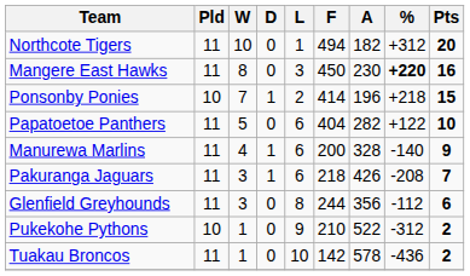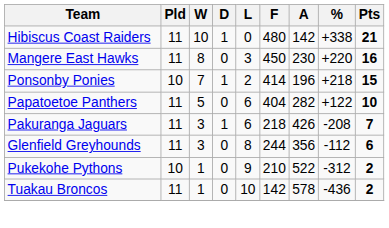 <table class="wikitable" style="text-align:center;">
 <tr>
 <th width=175>Team</th>
 <th width=20 abbr="Played">Pld</th>
 <th width=20 abbr="Won">W</th>
 <th width=20 abbr="Drawn">D</th>
 <th width=20 abbr="Lost">L</th>
 <th width=20 abbr="For">F</th>
 <th width=20 abbr="Against">A</th>
 <th width=20 abbr="Points">%</th>
 <th width=20 abbr="Points">Pts</th>
 </tr>
 <tr>
-<td style="text-align:left;"><a href='#'>Northcote Tigers</a></td>
+<td style="text-align:left;"><a href='#'>Hibiscus Coast Raiders</a></td>
 <td>11</td>
 <td>10</td>
+<td>1</td>
 <td>0</td>
-<td>1</td>
-<td>494</td>
-<td>182</td>
-<td>+312</td>
-<td><strong>20</strong></td>
+<td>480</td>
+<td>142</td>
+<td>+338</td>
+<td><strong>21</strong></td>
 </tr>
 <tr>
 <td style="text-align:left;"><a href='#'>Mangere East Hawks</a></td>
 <td>11</td>
 <td>8</td>
 <td>0</td>
 <td>3</td>
 <td>450</td>
 <td>230</td>
-<td><strong>+220</strong></td>
+<td>+220</td>
 <td><strong>16</strong></td>
 </tr>
 <tr>
 <td style="text-align:left;"><a href='#'>Ponsonby Ponies</a></td>
 <td>10</td>
 <td>7</td>
 <td>1</td>
 <td>2</td>
 <td>414</td>
 <td>196</td>
 <td>+218</td>
 <td><strong>15</strong></td>
 </tr>
 <tr>
 <td style="text-align:left;"><a href='#'>Papatoetoe Panthers</a></td>
 <td>11</td>
 <td>5</td>
 <td>0</td>
 <td>6</td>
 <td>404</td>
 <td>282</td>
 <td>+122</td>
 <td><strong>10</strong></td>
-</tr>
-<tr>
-<td style="text-align:left;"><a href='#'>Manurewa Marlins</a></td>
-<td>11</td>
-<td>4</td>
-<td>1</td>
-<td>6</td>
-<td>200</td>
-<td>328</td>
-<td>-140</td>
-<td><strong>9</strong></td>
 </tr>
 <tr>
 <td style="text-align:left;"><a href='#'>Pakuranga Jaguars</a></td>
 <td>11</td>
 <td>3</td>
 <td>1</td>
 <td>6</td>
 <td>218</td>
 <td>426</td>
 <td>-208</td>
 <td><strong>7</strong></td>
 </tr>
 <tr>
 <td style="text-align:left;"><a href='#'>Glenfield Greyhounds</a></td>
 <td>11</td>
 <td>3</td>
 <td>0</td>
 <td>8</td>
 <td>244</td>
 <td>356</td>
 <td>-112</td>
 <td><strong>6</strong></td>
 </tr>
 <tr>
 <td style="text-align:left;"><a href='#'>Pukekohe Pythons</a></td>
 <td>10</td>
 <td>1</td>
 <td>0</td>
 <td>9</td>
 <td>210</td>
 <td>522</td>
 <td>-312</td>
 <td><strong>2</strong></td>
 </tr>
 <tr>
 <td style="text-align:left;"><a href='#'>Tuakau Broncos</a></td>
 <td>11</td>
 <td>1</td>
 <td>0</td>
 <td>10</td>
 <td>142</td>
 <td>578</td>
 <td>-436</td>
 <td><strong>2</strong></td>
 </tr>
 <tr>
 </tr>
 </table>
